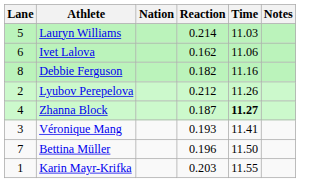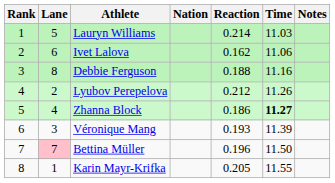 <table class="wikitable sortable" style="text-align:center">
 <tr>
+<th>Rank</th>
 <th>Lane</th>
 <th>Athlete</th>
 <th>Nation</th>
 <th>Reaction</th>
 <th>Time</th>
 <th>Notes</th>
 </tr>
 <tr bgcolor=#bbf3bb>
+<td>1</td>
 <td>5</td>
 <td align=left><a href='#'>Lauryn Williams</a></td>
 <td align=left></td>
 <td>0.214</td>
 <td>11.03</td>
 <td></td>
 </tr>
 <tr bgcolor=#bbf3bb>
+<td>2</td>
 <td>6</td>
 <td align=left><a href='#'>Ivet Lalova</a></td>
 <td align=left></td>
 <td>0.162</td>
 <td>11.06</td>
 <td></td>
 </tr>
 <tr bgcolor=#bbf3bb>
+<td>3</td>
 <td>8</td>
 <td align=left><a href='#'>Debbie Ferguson</a></td>
 <td align=left></td>
-<td>0.182</td>
+<td>0.188</td>
 <td>11.16</td>
 <td></td>
 </tr>
 <tr bgcolor=#ccf9cc>
+<td>4</td>
 <td>2</td>
 <td align=left><a href='#'>Lyubov Perepelova</a></td>
 <td align=left></td>
 <td>0.212</td>
 <td>11.26</td>
 <td></td>
 </tr>
 <tr bgcolor=#ccf9cc>
+<td>5</td>
 <td>4</td>
 <td align=left><a href='#'>Zhanna Block</a></td>
 <td align=left></td>
-<td>0.187</td>
+<td>0.186</td>
 <td><strong>11.27</strong></td>
 <td></td>
 </tr>
 <tr>
+<td>6</td>
 <td>3</td>
 <td align=left><a href='#'>Véronique Mang</a></td>
 <td align=left></td>
 <td>0.193</td>
-<td>11.41</td>
+<td>11.39</td>
 <td></td>
 </tr>
 <tr>
 <td>7</td>
+<td style="background: pink;">7</td>
 <td align=left><a href='#'>Bettina Müller</a></td>
 <td align=left></td>
 <td>0.196</td>
 <td>11.50</td>
 <td></td>
 </tr>
 <tr>
+<td>8</td>
 <td>1</td>
 <td align=left><a href='#'>Karin Mayr-Krifka</a></td>
 <td align=left></td>
-<td>0.203</td>
+<td>0.205</td>
 <td>11.55</td>
 <td></td>
 </tr>
 </table>
